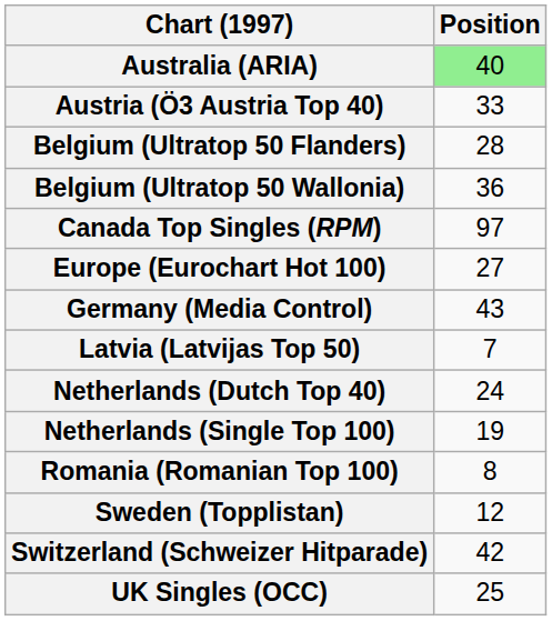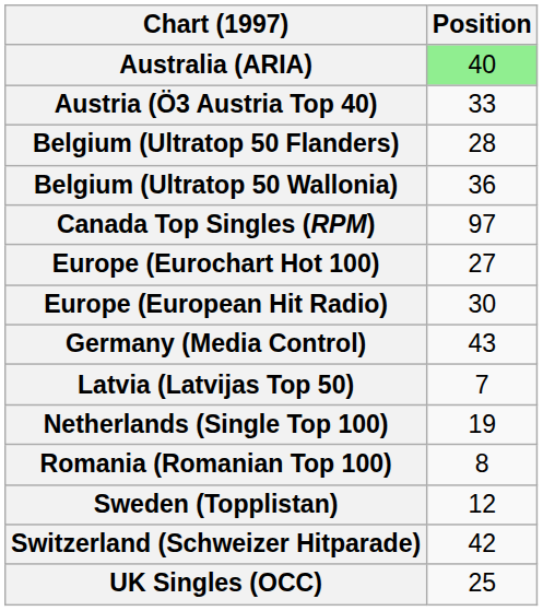 <table class="wikitable sortable plainrowheaders" style="text-align:center">
 <tr>
 <th scope="col">Chart (1997)</th>
 <th scope="col">Position</th>
 </tr>
 <tr>
 <th scope="row">Australia (ARIA)</th>
 <td style="background: lightgreen;">40</td>
 </tr>
 <tr>
 <th scope="row">Austria (Ö3 Austria Top 40)</th>
 <td>33</td>
 </tr>
 <tr>
 <th scope="row">Belgium (Ultratop 50 Flanders)</th>
 <td>28</td>
 </tr>
 <tr>
 <th scope="row">Belgium (Ultratop 50 Wallonia)</th>
 <td>36</td>
 </tr>
 <tr>
 <th scope="row">Canada Top Singles (<em>RPM</em>)</th>
 <td>97</td>
 </tr>
 <tr>
 <th scope="row">Europe (Eurochart Hot 100)</th>
 <td>27</td>
 </tr>
 <tr>
+<th scope="row">Europe (European Hit Radio)</th>
+<td>30</td>
+</tr>
+<tr>
 <th scope="row">Germany (Media Control)</th>
 <td>43</td>
 </tr>
 <tr>
 <th scope="row">Latvia (Latvijas Top 50)</th>
 <td>7</td>
-</tr>
-<tr>
-<th scope="row">Netherlands (Dutch Top 40)</th>
-<td>24</td>
 </tr>
 <tr>
 <th scope="row">Netherlands (Single Top 100)</th>
 <td>19</td>
 </tr>
 <tr>
 <th scope="row">Romania (Romanian Top 100)</th>
 <td>8</td>
 </tr>
 <tr>
 <th scope="row">Sweden (Topplistan)</th>
 <td>12</td>
 </tr>
 <tr>
 <th scope="row">Switzerland (Schweizer Hitparade)</th>
 <td>42</td>
 </tr>
 <tr>
 <th scope="row">UK Singles (OCC)</th>
 <td>25</td>
 </tr>
 </table>
